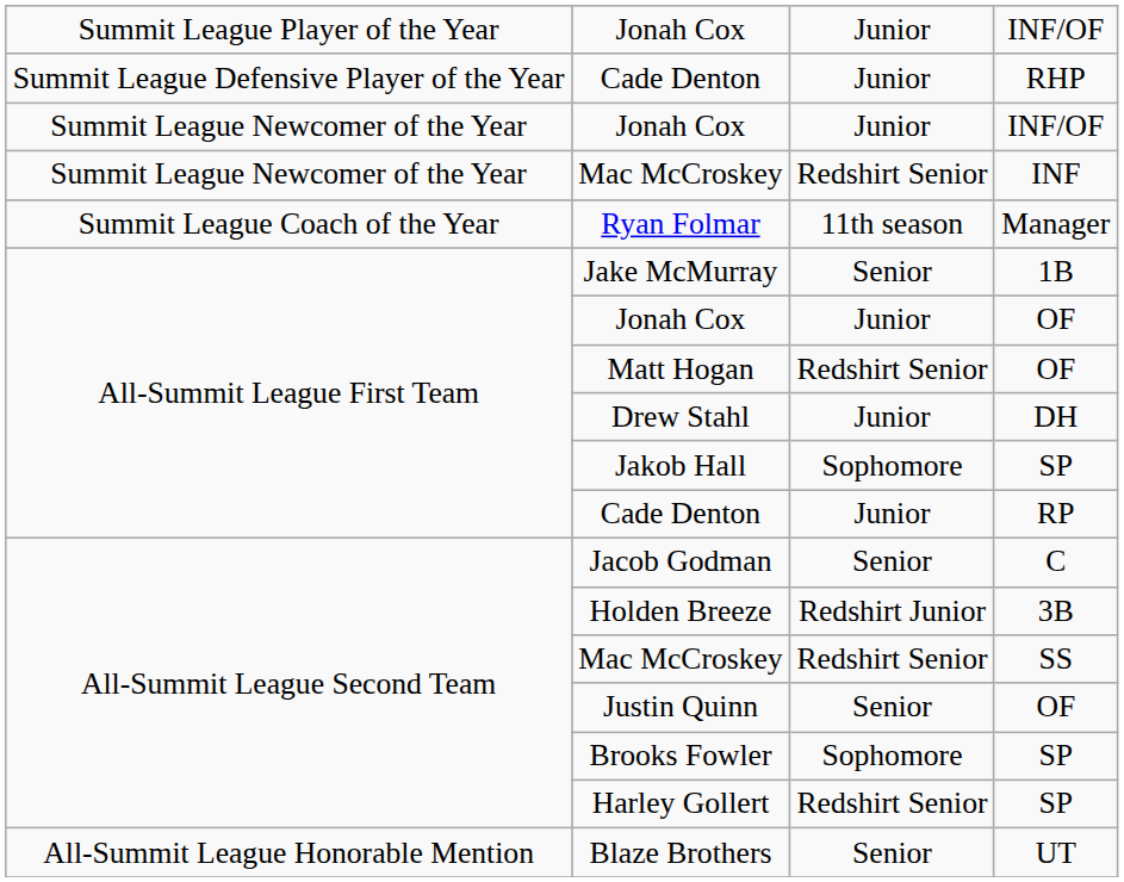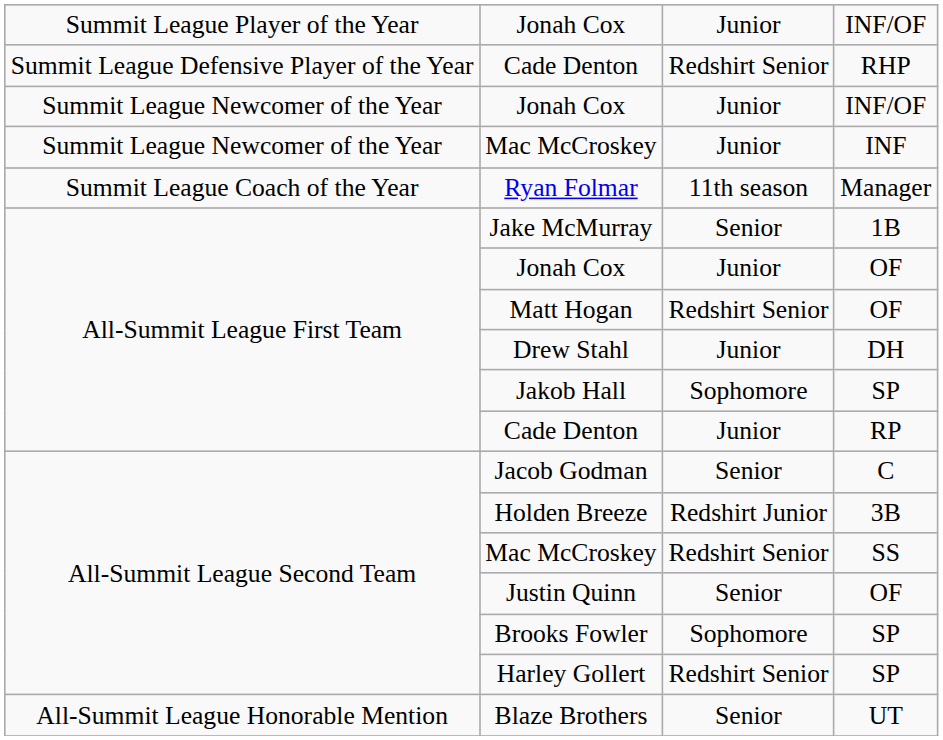 <table class="wikitable" style="text-align: center;">
 <tr align="center">
 <td rowspan=1>Summit League Player of the Year</td>
 <td>Jonah Cox</td>
 <td>Junior</td>
 <td>INF/OF</td>
 </tr>
 <tr align="center">
 <td rowspan=1>Summit League Defensive Player of the Year</td>
 <td>Cade Denton</td>
-<td>Junior</td>
+<td>Redshirt Senior</td>
 <td>RHP</td>
 </tr>
 <tr align="center">
 <td rowspan=1>Summit League Newcomer of the Year</td>
 <td>Jonah Cox</td>
 <td>Junior</td>
 <td>INF/OF</td>
 </tr>
 <tr align="center">
 <td rowspan=1>Summit League Newcomer of the Year</td>
 <td>Mac McCroskey</td>
-<td>Redshirt Senior</td>
+<td>Junior</td>
 <td>INF</td>
 </tr>
 <tr align="center">
 <td rowspan=1>Summit League Coach of the Year</td>
 <td><a href='#'>Ryan Folmar</a></td>
 <td>11th season</td>
 <td>Manager</td>
 </tr>
 <tr align="center">
 <td rowspan=6>All-Summit League First Team</td>
 <td>Jake McMurray</td>
 <td>Senior</td>
 <td>1B</td>
 </tr>
 <tr align="center">
 <td>Jonah Cox</td>
 <td>Junior</td>
 <td>OF</td>
 </tr>
 <tr align="center">
 <td>Matt Hogan</td>
 <td>Redshirt Senior</td>
 <td>OF</td>
 </tr>
 <tr align="center">
 <td>Drew Stahl</td>
 <td>Junior</td>
 <td>DH</td>
 </tr>
 <tr align="center">
 <td>Jakob Hall</td>
 <td>Sophomore</td>
 <td>SP</td>
 </tr>
 <tr align="center">
 <td>Cade Denton</td>
 <td>Junior</td>
 <td>RP</td>
 </tr>
 <tr align="center">
 <td rowspan=6>All-Summit League Second Team</td>
 <td>Jacob Godman</td>
 <td>Senior</td>
 <td>C</td>
 </tr>
 <tr align="center">
 <td>Holden Breeze</td>
 <td>Redshirt Junior</td>
 <td>3B</td>
 </tr>
 <tr align="center">
 <td>Mac McCroskey</td>
 <td>Redshirt Senior</td>
 <td>SS</td>
 </tr>
 <tr align="center">
 <td>Justin Quinn</td>
 <td>Senior</td>
 <td>OF</td>
 </tr>
 <tr align="center">
 <td>Brooks Fowler</td>
 <td>Sophomore</td>
 <td>SP</td>
 </tr>
 <tr align="center">
 <td>Harley Gollert</td>
 <td>Redshirt Senior</td>
 <td>SP</td>
 </tr>
 <tr align="center">
 <td rowspan=1>All-Summit League Honorable Mention</td>
 <td>Blaze Brothers</td>
 <td>Senior</td>
 <td>UT</td>
 </tr>
 </table>
